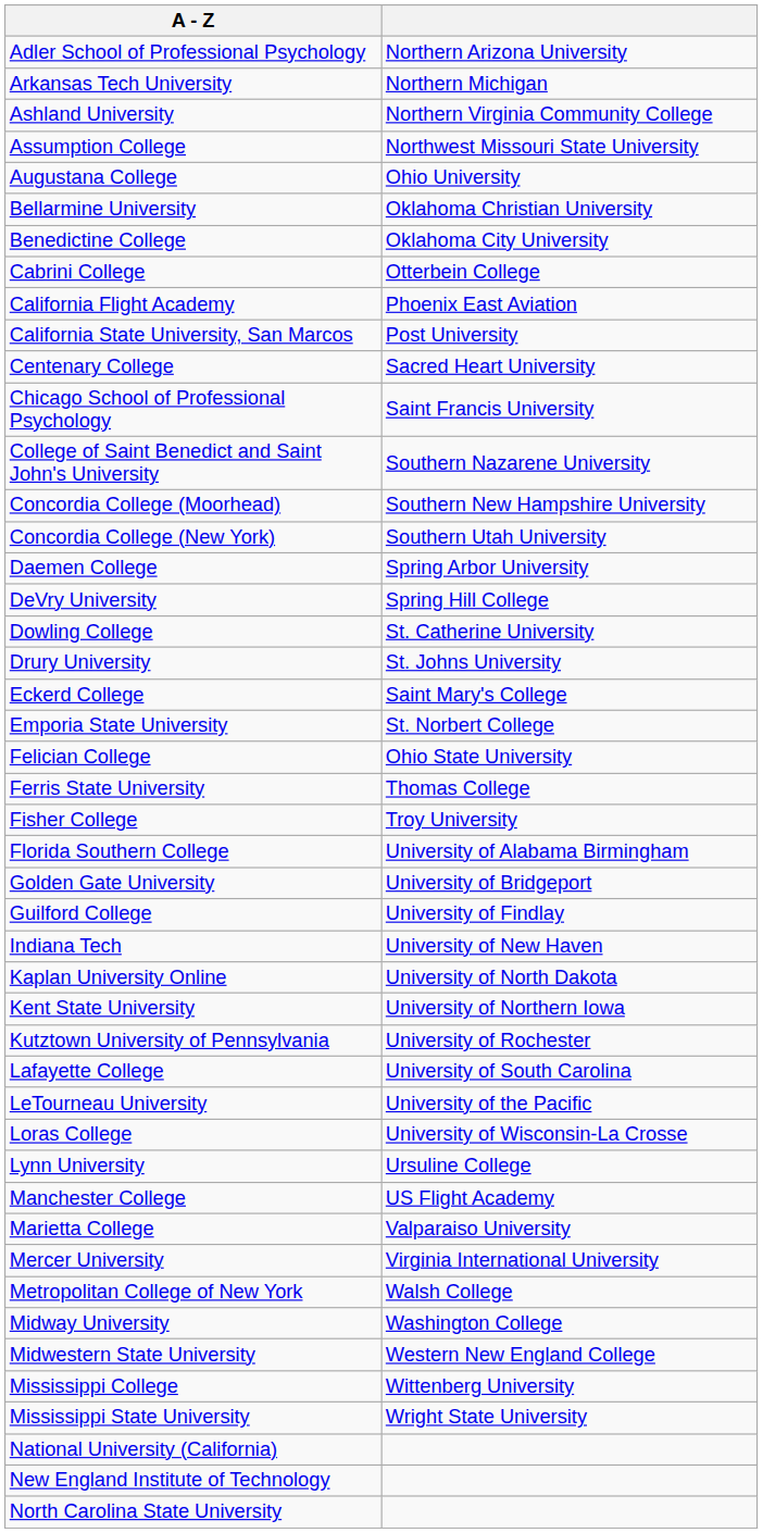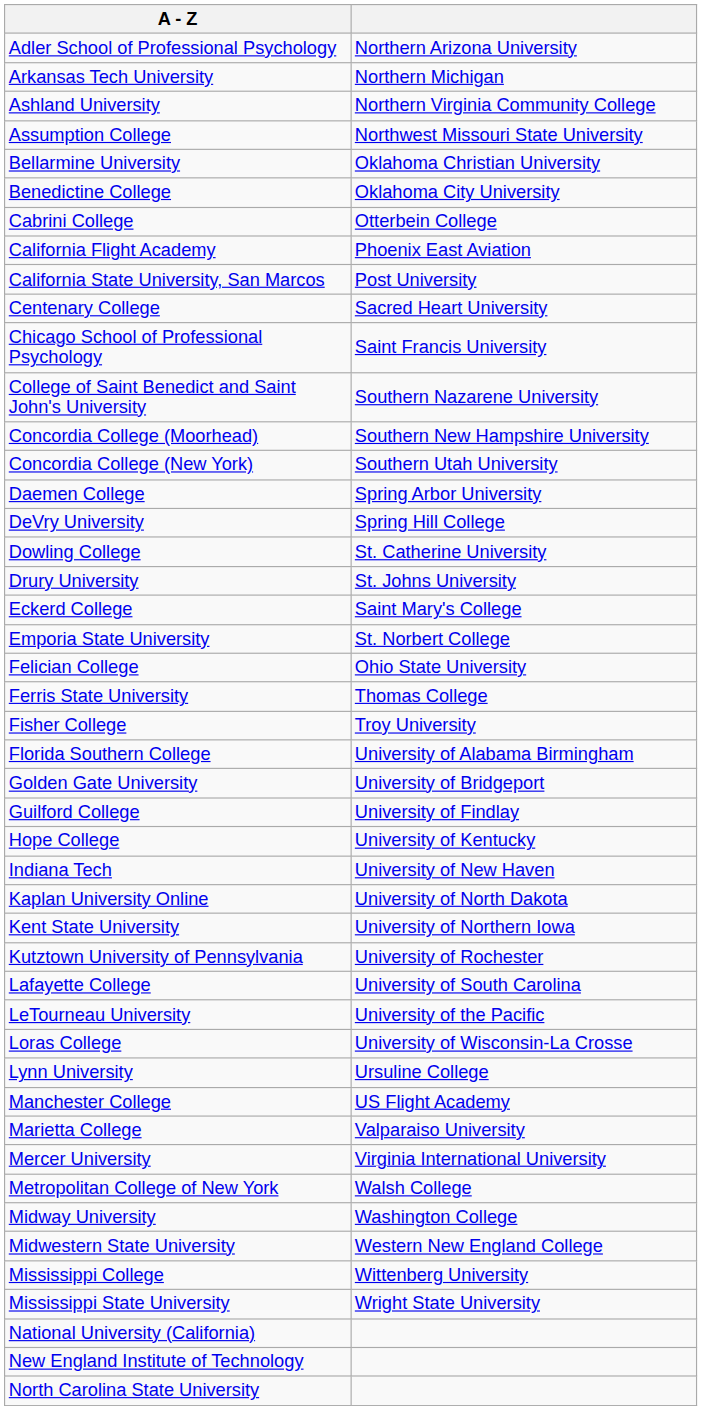 <table class="wikitable collapsible">
 <tr>
 <th scope="col" width="300" align="center">A - Z</th>
 <th scope="col" width="300"></th>
 </tr>
 <tr>
 <td><a href='#'>Adler School of Professional Psychology</a></td>
 <td><a href='#'>Northern Arizona University</a></td>
 </tr>
 <tr>
 <td><a href='#'>Arkansas Tech University</a></td>
 <td><a href='#'>Northern Michigan</a></td>
 </tr>
 <tr>
 <td><a href='#'>Ashland University</a></td>
 <td><a href='#'>Northern Virginia Community College</a></td>
 </tr>
 <tr>
 <td><a href='#'>Assumption College</a></td>
 <td><a href='#'>Northwest Missouri State University</a></td>
-</tr>
-<tr>
-<td><a href='#'>Augustana College</a></td>
-<td><a href='#'>Ohio University</a></td>
 </tr>
 <tr>
 <td><a href='#'>Bellarmine University</a></td>
 <td><a href='#'>Oklahoma Christian University</a></td>
 </tr>
 <tr>
 <td><a href='#'>Benedictine College</a></td>
 <td><a href='#'>Oklahoma City University</a></td>
 </tr>
 <tr>
 <td><a href='#'>Cabrini College</a></td>
 <td><a href='#'>Otterbein College</a></td>
 </tr>
 <tr>
 <td><a href='#'>California Flight Academy</a></td>
 <td><a href='#'>Phoenix East Aviation</a></td>
 </tr>
 <tr>
 <td><a href='#'>California State University, San Marcos</a></td>
 <td><a href='#'>Post University</a></td>
 </tr>
 <tr>
 <td><a href='#'>Centenary College</a></td>
 <td><a href='#'>Sacred Heart University</a></td>
 </tr>
 <tr>
 <td><a href='#'>Chicago School of Professional Psychology</a></td>
 <td><a href='#'>Saint Francis University</a></td>
 </tr>
 <tr>
 <td><a href='#'>College of Saint Benedict and Saint John's University</a></td>
 <td><a href='#'>Southern Nazarene University</a></td>
 </tr>
 <tr>
 <td><a href='#'>Concordia College (Moorhead)</a></td>
 <td><a href='#'>Southern New Hampshire University</a></td>
 </tr>
 <tr>
 <td><a href='#'>Concordia College (New York)</a></td>
 <td><a href='#'>Southern Utah University</a></td>
 </tr>
 <tr>
 <td><a href='#'>Daemen College</a></td>
 <td><a href='#'>Spring Arbor University</a></td>
 </tr>
 <tr>
 <td><a href='#'>DeVry University</a></td>
 <td><a href='#'>Spring Hill College</a></td>
 </tr>
 <tr>
 <td><a href='#'>Dowling College</a></td>
 <td><a href='#'>St. Catherine University</a></td>
 </tr>
 <tr>
 <td><a href='#'>Drury University</a></td>
 <td><a href='#'>St. Johns University</a></td>
 </tr>
 <tr>
 <td><a href='#'>Eckerd College</a></td>
 <td><a href='#'>Saint Mary's College</a></td>
 </tr>
 <tr>
 <td><a href='#'>Emporia State University</a></td>
 <td><a href='#'>St. Norbert College</a></td>
 </tr>
 <tr>
 <td><a href='#'>Felician College</a></td>
 <td><a href='#'>Ohio State University</a></td>
 </tr>
 <tr>
 <td><a href='#'>Ferris State University</a></td>
 <td><a href='#'>Thomas College</a></td>
 </tr>
 <tr>
 <td><a href='#'>Fisher College</a></td>
 <td><a href='#'>Troy University</a></td>
 </tr>
 <tr>
 <td><a href='#'>Florida Southern College</a></td>
 <td><a href='#'>University of Alabama Birmingham</a></td>
 </tr>
 <tr>
 <td><a href='#'>Golden Gate University</a></td>
 <td><a href='#'>University of Bridgeport</a></td>
 </tr>
 <tr>
 <td><a href='#'>Guilford College</a></td>
 <td><a href='#'>University of Findlay</a></td>
 </tr>
 <tr>
+<td><a href='#'>Hope College</a></td>
+<td><a href='#'>University of Kentucky</a></td>
+</tr>
+<tr>
 <td><a href='#'>Indiana Tech</a></td>
 <td><a href='#'>University of New Haven</a></td>
 </tr>
 <tr>
 <td><a href='#'>Kaplan University Online</a></td>
 <td><a href='#'>University of North Dakota</a></td>
 </tr>
 <tr>
 <td><a href='#'>Kent State University</a></td>
 <td><a href='#'>University of Northern Iowa</a></td>
 </tr>
 <tr>
 <td><a href='#'>Kutztown University of Pennsylvania</a></td>
 <td><a href='#'>University of Rochester</a></td>
 </tr>
 <tr>
 <td><a href='#'>Lafayette College</a></td>
 <td><a href='#'>University of South Carolina</a></td>
 </tr>
 <tr>
 <td><a href='#'>LeTourneau University</a></td>
 <td><a href='#'>University of the Pacific</a></td>
 </tr>
 <tr>
 <td><a href='#'>Loras College</a></td>
 <td><a href='#'>University of Wisconsin-La Crosse</a></td>
 </tr>
 <tr>
 <td><a href='#'>Lynn University</a></td>
 <td><a href='#'>Ursuline College</a></td>
 </tr>
 <tr>
 <td><a href='#'>Manchester College</a></td>
 <td><a href='#'>US Flight Academy</a></td>
 </tr>
 <tr>
 <td><a href='#'>Marietta College</a></td>
 <td><a href='#'>Valparaiso University</a></td>
 </tr>
 <tr>
 <td><a href='#'>Mercer University</a></td>
 <td><a href='#'>Virginia International University</a></td>
 </tr>
 <tr>
 <td><a href='#'>Metropolitan College of New York</a></td>
 <td><a href='#'>Walsh College</a></td>
 </tr>
 <tr>
 <td><a href='#'>Midway University</a></td>
 <td><a href='#'>Washington College</a></td>
 </tr>
 <tr>
 <td><a href='#'>Midwestern State University</a></td>
 <td><a href='#'>Western New England College</a></td>
 </tr>
 <tr>
 <td><a href='#'>Mississippi College</a></td>
 <td><a href='#'>Wittenberg University</a></td>
 </tr>
 <tr>
 <td><a href='#'>Mississippi State University</a></td>
 <td><a href='#'>Wright State University</a></td>
 </tr>
 <tr>
 <td><a href='#'>National University (California)</a></td>
 <td></td>
 </tr>
 <tr>
 <td><a href='#'>New England Institute of Technology</a></td>
 <td></td>
 </tr>
 <tr>
 <td><a href='#'>North Carolina State University</a></td>
 <td></td>
 </tr>
 </table>
